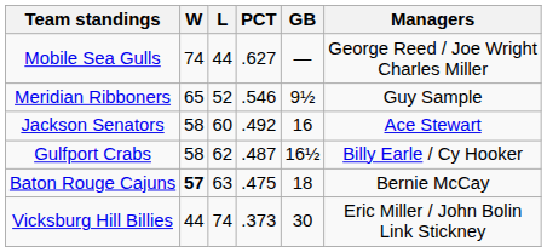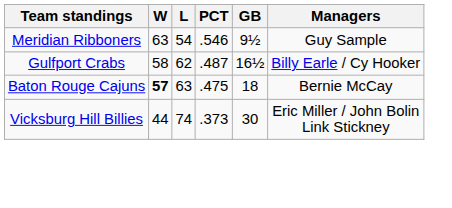 <table class="wikitable" style="text-align:center">
 <tr>
 <th>Team standings</th>
 <th>W</th>
 <th>L</th>
 <th>PCT</th>
 <th>GB</th>
 <th>Managers</th>
 </tr>
 <tr>
-<td><a href='#'>Mobile Sea Gulls</a></td>
-<td>74</td>
-<td>44</td>
-<td>.627</td>
-<td>—</td>
-<td>George Reed / Joe Wright <br> Charles Miller</td>
-</tr>
-<tr>
 <td><a href='#'>Meridian Ribboners</a></td>
-<td>65</td>
-<td>52</td>
+<td>63</td>
+<td>54</td>
 <td>.546</td>
 <td>9½</td>
 <td>Guy Sample</td>
-</tr>
-<tr>
-<td><a href='#'>Jackson Senators</a></td>
-<td>58</td>
-<td>60</td>
-<td>.492</td>
-<td>16</td>
-<td><a href='#'>Ace Stewart</a></td>
 </tr>
 <tr>
 <td><a href='#'>Gulfport Crabs</a></td>
 <td>58</td>
 <td>62</td>
 <td>.487</td>
 <td>16½</td>
 <td><a href='#'>Billy Earle</a> / Cy Hooker</td>
 </tr>
 <tr>
 <td><a href='#'>Baton Rouge Cajuns</a></td>
 <td><strong>57</strong></td>
 <td>63</td>
 <td>.475</td>
 <td>18</td>
 <td>Bernie McCay</td>
 </tr>
 <tr>
 <td><a href='#'>Vicksburg Hill Billies</a></td>
 <td>44</td>
 <td>74</td>
 <td>.373</td>
 <td>30</td>
 <td>Eric Miller / John Bolin <br> Link Stickney</td>
 </tr>
 </table>
